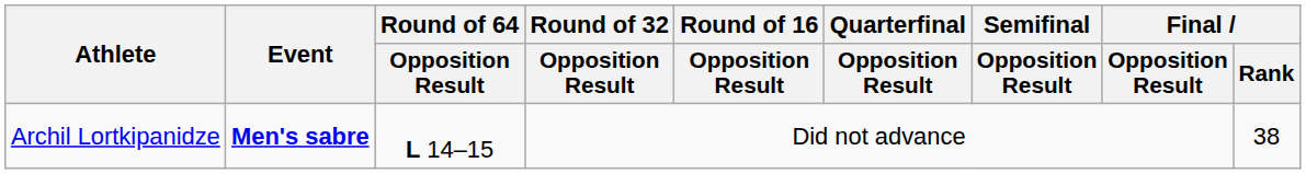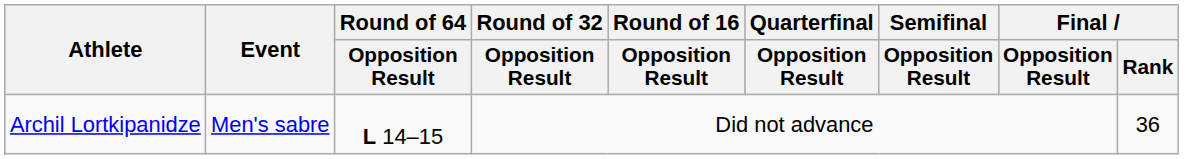 <table class=wikitable style=font-size:90%;text-align:center>
 <tr>
 <th rowspan=2>Athlete</th>
 <th rowspan=2>Event</th>
 <th>Round of 64</th>
 <th>Round of 32</th>
 <th>Round of 16</th>
 <th>Quarterfinal</th>
 <th>Semifinal</th>
 <th colspan=2>Final / </th>
 </tr>
 <tr style=font-size:95%>
 <th>Opposition<br>Result</th>
 <th>Opposition<br>Result</th>
 <th>Opposition<br>Result</th>
 <th>Opposition<br>Result</th>
 <th>Opposition<br>Result</th>
 <th>Opposition<br>Result</th>
 <th>Rank</th>
 </tr>
 <tr>
 <td align=left><a href='#'>Archil Lortkipanidze</a></td>
-<td align=left><strong><a href='#'>Men's sabre</a></strong></td>
+<td align=left><a href='#'>Men's sabre</a></td>
 <td><br><strong>L</strong> 14–15</td>
 <td colspan=5>Did not advance</td>
-<td>38</td>
+<td>36</td>
 </tr>
 </table>
